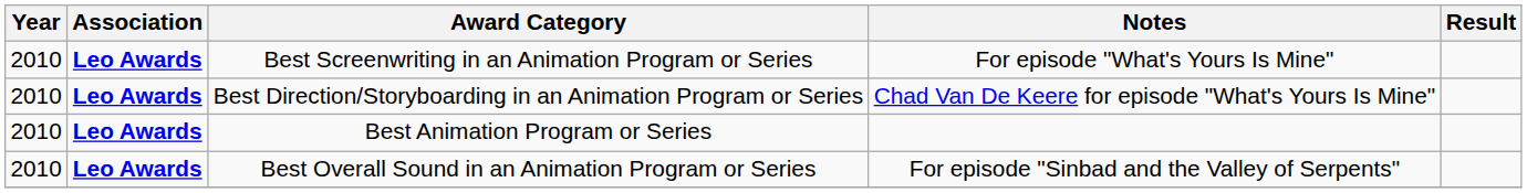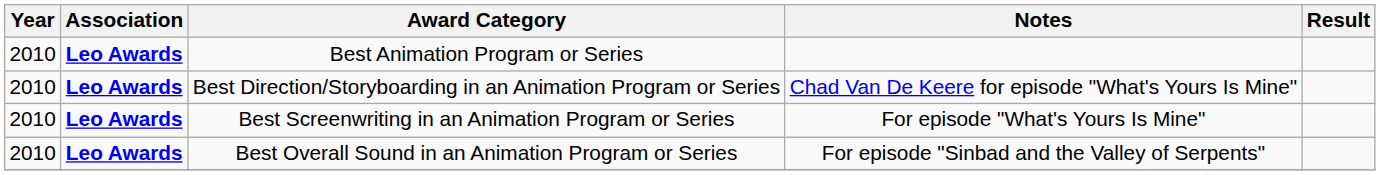 <table class="wikitable" border="1" style="text-align: center">
 <tr>
 <th><strong>Year</strong></th>
 <th><strong>Association</strong></th>
 <th><strong>Award Category</strong></th>
 <th><strong>Notes</strong></th>
 <th><strong>Result</strong></th>
 </tr>
 <tr>
 <td>2010</td>
 <td><strong><a href='#'>Leo Awards</a></strong></td>
-<td>Best Screenwriting in an Animation Program or Series</td>
-<td>For episode "What's Yours Is Mine"</td>
+<td>Best Animation Program or Series</td>
+<td></td>
 <td></td>
 </tr>
 <tr>
 <td>2010</td>
 <td><strong><a href='#'>Leo Awards</a></strong></td>
 <td>Best Direction/Storyboarding in an Animation Program or Series</td>
 <td><a href='#'>Chad Van De Keere</a> for episode "What's Yours Is Mine"</td>
 <td></td>
 </tr>
 <tr>
 <td>2010</td>
 <td><strong><a href='#'>Leo Awards</a></strong></td>
-<td>Best Animation Program or Series</td>
-<td></td>
+<td>Best Screenwriting in an Animation Program or Series</td>
+<td>For episode "What's Yours Is Mine"</td>
 <td></td>
 </tr>
 <tr>
 <td>2010</td>
 <td><strong><a href='#'>Leo Awards</a></strong></td>
 <td>Best Overall Sound in an Animation Program or Series</td>
 <td>For episode "Sinbad and the Valley of Serpents"</td>
 <td></td>
 </tr>
 <tr>
 </tr>
 </table>
